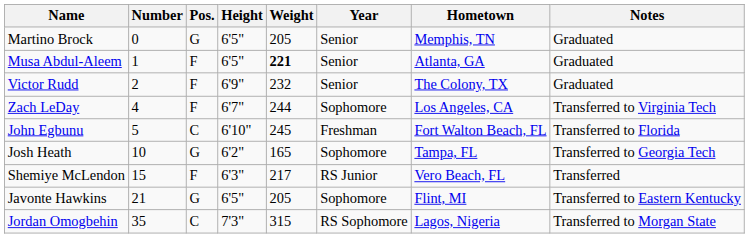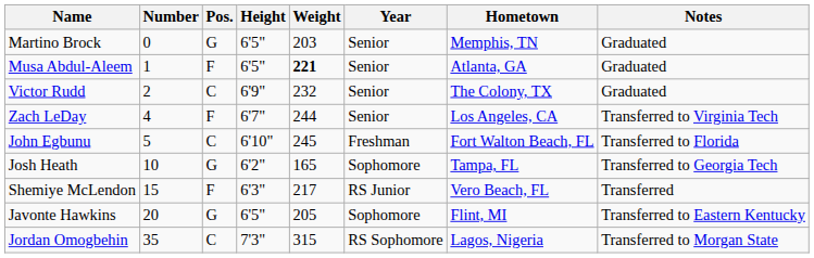 <table class="wikitable sortable" border="1">
 <tr>
 <th>Name</th>
 <th>Number</th>
 <th>Pos.</th>
 <th>Height</th>
 <th>Weight</th>
 <th>Year</th>
 <th>Hometown</th>
 <th class="unsortable">Notes</th>
 </tr>
 <tr>
 <td>Martino Brock</td>
 <td>0</td>
 <td>G</td>
 <td>6'5"</td>
-<td>205</td>
+<td>203</td>
 <td>Senior</td>
 <td><a href='#'>Memphis, TN</a></td>
 <td>Graduated</td>
 </tr>
 <tr>
 <td><a href='#'>Musa Abdul-Aleem</a></td>
 <td>1</td>
 <td>F</td>
 <td>6'5"</td>
 <td><strong>221</strong></td>
 <td>Senior</td>
 <td><a href='#'>Atlanta, GA</a></td>
 <td>Graduated</td>
 </tr>
 <tr>
 <td><a href='#'>Victor Rudd</a></td>
 <td>2</td>
-<td>F</td>
+<td>C</td>
 <td>6'9"</td>
 <td>232</td>
 <td>Senior</td>
 <td><a href='#'>The Colony, TX</a></td>
 <td>Graduated</td>
 </tr>
 <tr>
 <td><a href='#'>Zach LeDay</a></td>
 <td>4</td>
 <td>F</td>
 <td>6'7"</td>
 <td>244</td>
-<td>Sophomore</td>
+<td>Senior</td>
 <td><a href='#'>Los Angeles, CA</a></td>
 <td>Transferred to <a href='#'>Virginia Tech</a></td>
 </tr>
 <tr>
 <td><a href='#'>John Egbunu</a></td>
 <td>5</td>
 <td>C</td>
 <td>6'10"</td>
 <td>245</td>
 <td>Freshman</td>
 <td><a href='#'>Fort Walton Beach, FL</a></td>
 <td>Transferred to <a href='#'>Florida</a></td>
 </tr>
 <tr>
 <td>Josh Heath</td>
 <td>10</td>
 <td>G</td>
 <td>6'2"</td>
 <td>165</td>
 <td>Sophomore</td>
 <td><a href='#'>Tampa, FL</a></td>
 <td>Transferred to <a href='#'>Georgia Tech</a></td>
 </tr>
 <tr>
 <td>Shemiye McLendon</td>
 <td>15</td>
 <td>F</td>
 <td>6'3"</td>
 <td>217</td>
 <td>RS Junior</td>
 <td><a href='#'>Vero Beach, FL</a></td>
 <td>Transferred</td>
 </tr>
 <tr>
 <td>Javonte Hawkins</td>
-<td>21</td>
+<td>20</td>
 <td>G</td>
 <td>6'5"</td>
 <td>205</td>
 <td>Sophomore</td>
 <td><a href='#'>Flint, MI</a></td>
 <td>Transferred to <a href='#'>Eastern Kentucky</a></td>
 </tr>
 <tr>
 <td><a href='#'>Jordan Omogbehin</a></td>
 <td>35</td>
 <td>C</td>
 <td>7'3"</td>
 <td>315</td>
 <td>RS Sophomore</td>
 <td><a href='#'>Lagos, Nigeria</a></td>
 <td>Transferred to <a href='#'>Morgan State</a></td>
 </tr>
 </table>
